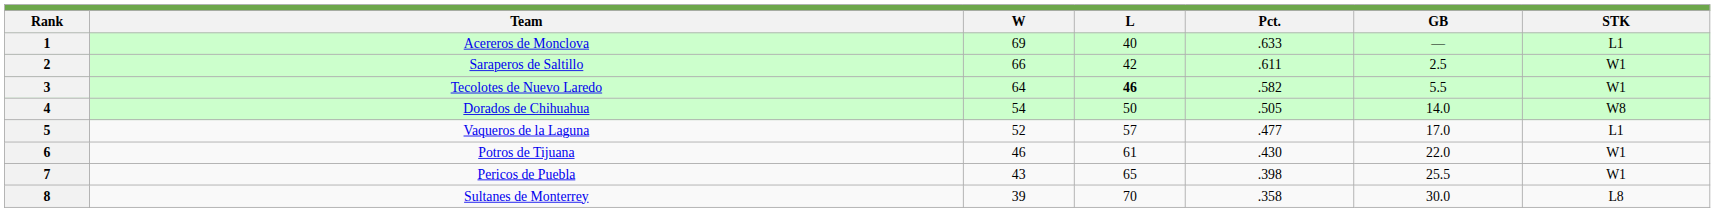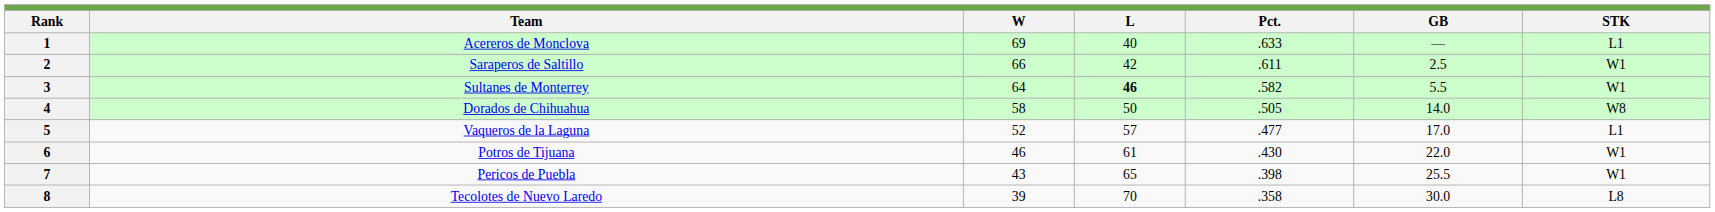 <table class="wikitable plainrowheaders" width="100%" style="text-align:center;">
 <tr>
 <th style="background:#6DA74B;" colspan="8"></th>
 </tr>
 <tr>
 <th scope="col" width="5%">Rank</th>
 <th>Team</th>
 <th>W</th>
 <th>L</th>
 <th>Pct.</th>
 <th>GB</th>
 <th>STK</th>
 </tr>
 <tr style="background-color:#ccffcc;">
 <th>1</th>
 <td><a href='#'>Acereros de Monclova</a></td>
 <td>69</td>
 <td>40</td>
 <td>.633</td>
 <td>—</td>
 <td>L1</td>
 </tr>
 <tr style="background-color:#ccffcc;">
 <th>2</th>
 <td><a href='#'>Saraperos de Saltillo</a></td>
 <td>66</td>
 <td>42</td>
 <td>.611</td>
 <td>2.5</td>
 <td>W1</td>
 </tr>
 <tr style="background-color:#ccffcc;">
 <th>3</th>
-<td><a href='#'>Tecolotes de Nuevo Laredo</a></td>
+<td><a href='#'>Sultanes de Monterrey</a></td>
 <td>64</td>
 <td><strong>46</strong></td>
 <td>.582</td>
 <td>5.5</td>
 <td>W1</td>
 </tr>
 <tr style="background-color:#ccffcc;">
 <th>4</th>
 <td><a href='#'>Dorados de Chihuahua</a></td>
-<td>54</td>
+<td>58</td>
 <td>50</td>
 <td>.505</td>
 <td>14.0</td>
 <td>W8</td>
 </tr>
 <tr>
 <th>5</th>
 <td><a href='#'>Vaqueros de la Laguna</a></td>
 <td>52</td>
 <td>57</td>
 <td>.477</td>
 <td>17.0</td>
 <td>L1</td>
 </tr>
 <tr>
 <th>6</th>
 <td><a href='#'>Potros de Tijuana</a></td>
 <td>46</td>
 <td>61</td>
 <td>.430</td>
 <td>22.0</td>
 <td>W1</td>
 </tr>
 <tr>
 <th>7</th>
 <td><a href='#'>Pericos de Puebla</a></td>
 <td>43</td>
 <td>65</td>
 <td>.398</td>
 <td>25.5</td>
 <td>W1</td>
 </tr>
 <tr>
 <th>8</th>
-<td><a href='#'>Sultanes de Monterrey</a></td>
+<td><a href='#'>Tecolotes de Nuevo Laredo</a></td>
 <td>39</td>
 <td>70</td>
 <td>.358</td>
 <td>30.0</td>
 <td>L8</td>
 </tr>
 </table>
